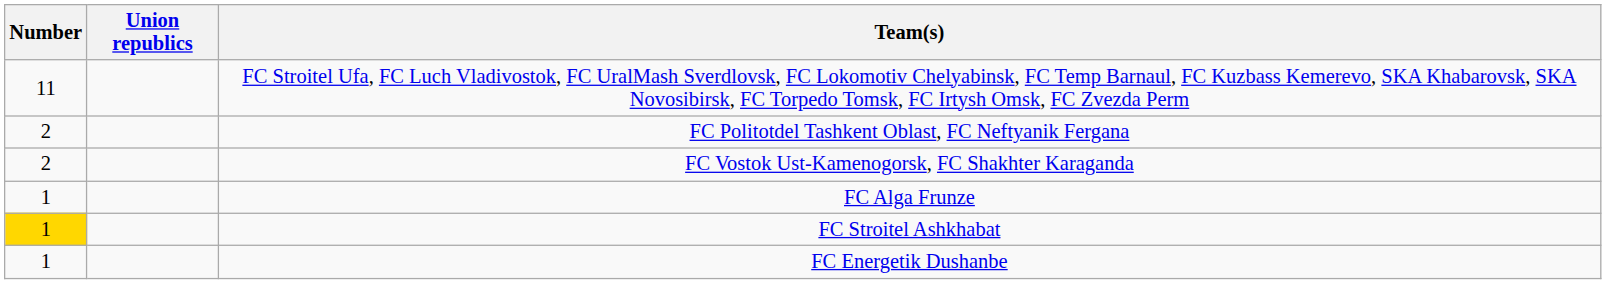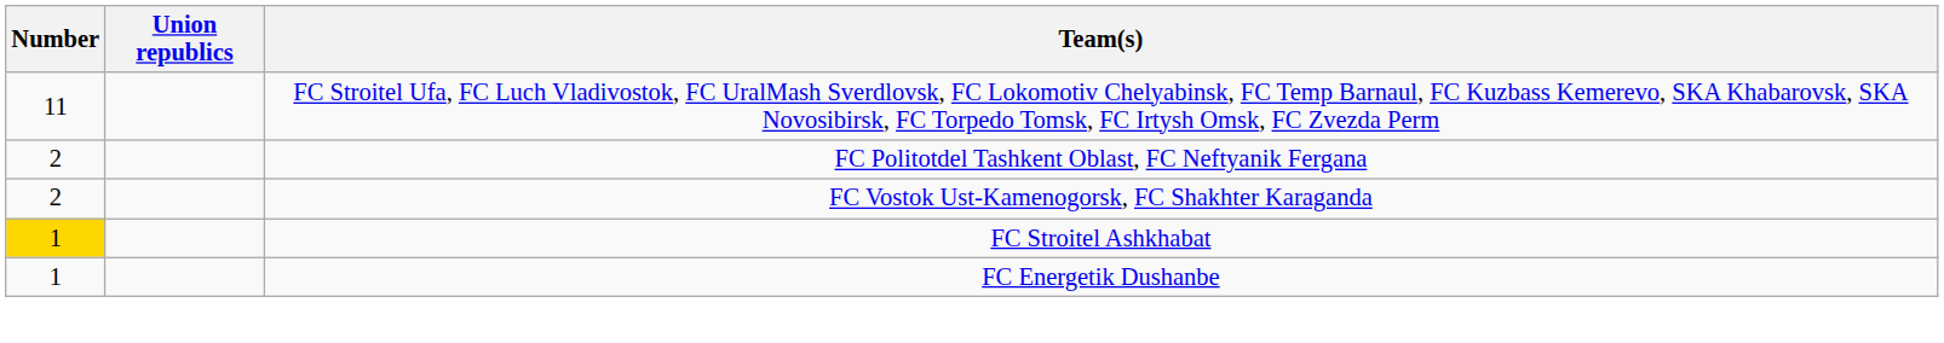 <table class="wikitable" style="text-align:center">
 <tr>
 <th>Number</th>
 <th><a href='#'>Union republics</a></th>
 <th>Team(s)</th>
 </tr>
 <tr>
 <td rowspan="1">11</td>
 <td align="left"></td>
 <td><a href='#'>FC Stroitel Ufa</a>, <a href='#'>FC Luch Vladivostok</a>, <a href='#'>FC UralMash Sverdlovsk</a>, <a href='#'>FC Lokomotiv Chelyabinsk</a>, <a href='#'>FC Temp Barnaul</a>, <a href='#'>FC Kuzbass Kemerevo</a>, <a href='#'>SKA Khabarovsk</a>, <a href='#'>SKA Novosibirsk</a>, <a href='#'>FC Torpedo Tomsk</a>, <a href='#'>FC Irtysh Omsk</a>, <a href='#'>FC Zvezda Perm</a></td>
 </tr>
 <tr>
 <td rowspan="1">2</td>
 <td align="left"></td>
 <td><a href='#'>FC Politotdel Tashkent Oblast</a>, <a href='#'>FC Neftyanik Fergana</a></td>
 </tr>
 <tr>
 <td rowspan="1">2</td>
 <td align="left"></td>
 <td><a href='#'>FC Vostok Ust-Kamenogorsk</a>, <a href='#'>FC Shakhter Karaganda</a></td>
 </tr>
 <tr>
-<td rowspan="1">1</td>
-<td align="left"></td>
-<td><a href='#'>FC Alga Frunze</a></td>
-</tr>
-<tr>
 <td rowspan="1" style="background: gold;">1</td>
 <td align="left"></td>
 <td><a href='#'>FC Stroitel Ashkhabat</a></td>
 </tr>
 <tr>
 <td rowspan="1">1</td>
 <td align="left"></td>
 <td><a href='#'>FC Energetik Dushanbe</a></td>
 </tr>
 </table>
